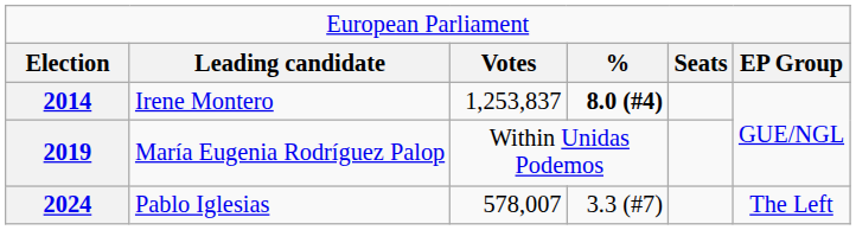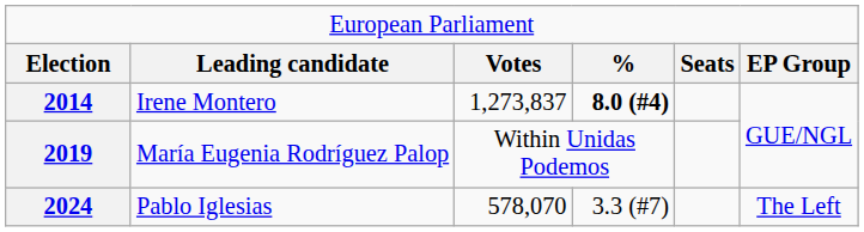 <table class="wikitable" style="text-align:right;">
 <tr>
 <td colspan="6" align="center"><a href='#'>European Parliament</a></td>
 </tr>
 <tr>
 <th style="width:75px;">Election</th>
 <th>Leading candidate</th>
 <th style="width:70px;">Votes</th>
 <th style="width:60px;">%</th>
 <th>Seats</th>
 <th>EP Group</th>
 </tr>
 <tr>
 <th><a href='#'>2014</a></th>
 <td style="text-align:left;"><a href='#'>Irene Montero</a></td>
-<td>1,253,837</td>
+<td>1,273,837</td>
 <td><strong>8.0 (#4)</strong></td>
 <td></td>
 <td rowspan="2" style="text-align:center;"><a href='#'>GUE/NGL</a></td>
 </tr>
 <tr>
 <th><a href='#'>2019</a></th>
 <td style="text-align:left;"><a href='#'>María Eugenia Rodríguez Palop</a></td>
 <td colspan="2" style="text-align:center;">Within <a href='#'>Unidas Podemos</a></td>
 <td></td>
 </tr>
 <tr>
 <th><a href='#'>2024</a></th>
 <td style="text-align:left;"><a href='#'>Pablo Iglesias</a></td>
-<td>578,007</td>
+<td>578,070</td>
 <td>3.3 (#7)</td>
 <td></td>
 <td style="text-align:center;"><a href='#'>The Left</a></td>
 </tr>
 </table>
